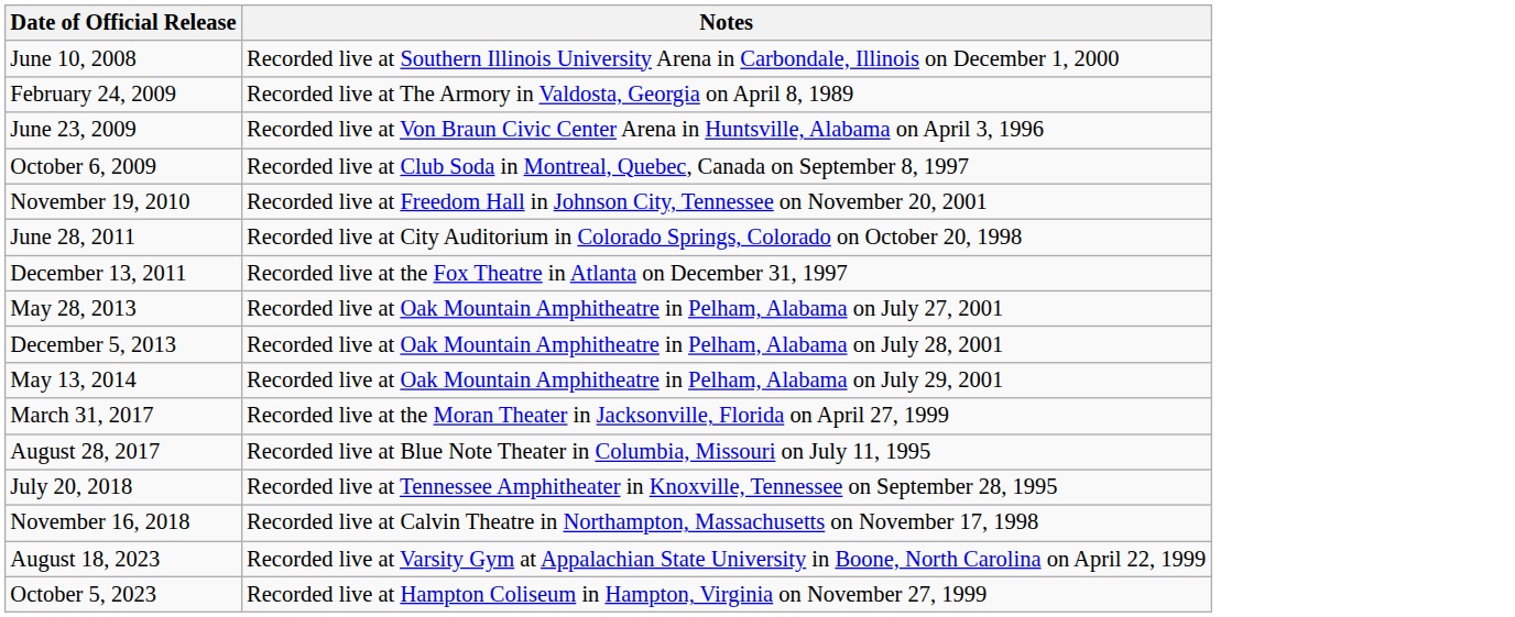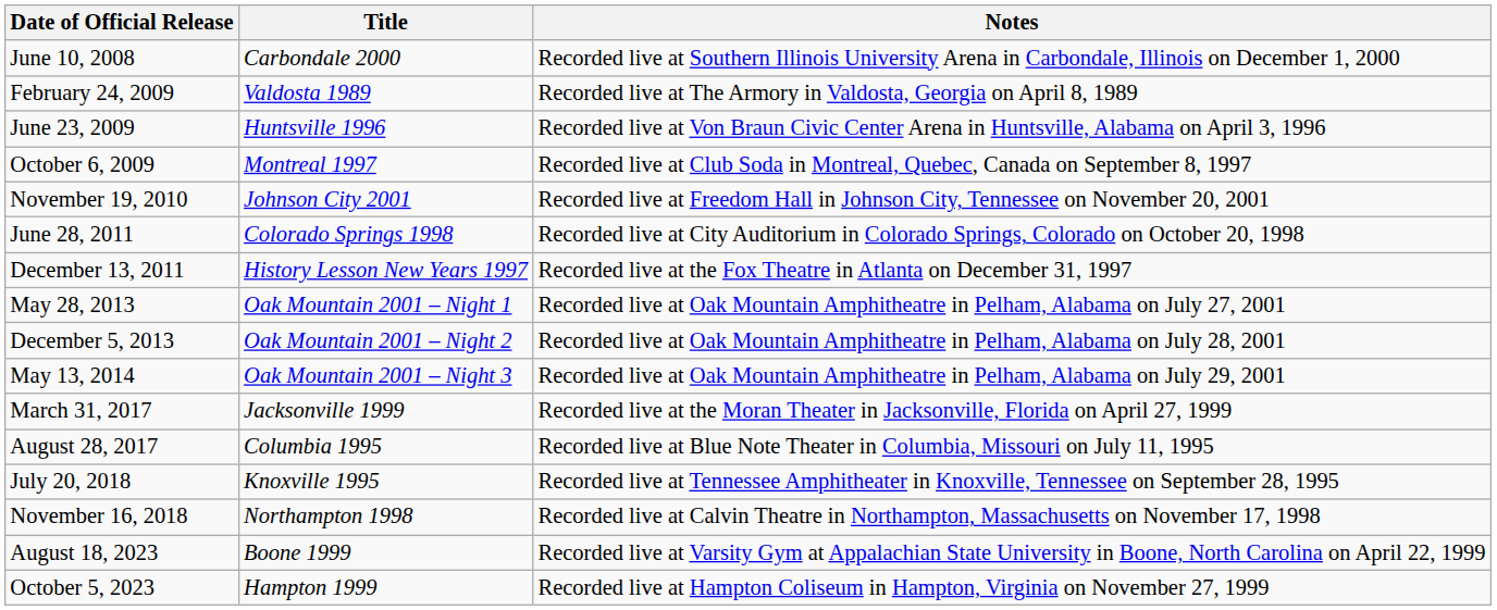 <table class="wikitable">
 <tr>
 <th>Date of Official Release</th>
+<th>Title</th>
 <th>Notes</th>
 </tr>
 <tr>
 <td>June 10, 2008</td>
+<td><em>Carbondale 2000</em></td>
 <td>Recorded live at <a href='#'>Southern Illinois University</a> Arena in <a href='#'>Carbondale, Illinois</a> on December 1, 2000</td>
 </tr>
 <tr>
 <td>February 24, 2009</td>
+<td><em><a href='#'>Valdosta 1989</a></em></td>
 <td>Recorded live at The Armory in <a href='#'>Valdosta, Georgia</a> on April 8, 1989</td>
 </tr>
 <tr>
 <td>June 23, 2009</td>
+<td><em><a href='#'>Huntsville 1996</a></em></td>
 <td>Recorded live at <a href='#'>Von Braun Civic Center</a> Arena in <a href='#'>Huntsville, Alabama</a> on April 3, 1996</td>
 </tr>
 <tr>
 <td>October 6, 2009</td>
+<td><em><a href='#'>Montreal 1997</a></em></td>
 <td>Recorded live at <a href='#'>Club Soda</a> in <a href='#'>Montreal, Quebec</a>, Canada on September 8, 1997</td>
 </tr>
 <tr>
 <td>November 19, 2010</td>
+<td><em><a href='#'>Johnson City 2001</a></em></td>
 <td>Recorded live at <a href='#'>Freedom Hall</a> in <a href='#'>Johnson City, Tennessee</a> on November 20, 2001</td>
 </tr>
 <tr>
 <td>June 28, 2011</td>
+<td><em><a href='#'>Colorado Springs 1998</a></em></td>
 <td>Recorded live at City Auditorium in <a href='#'>Colorado Springs, Colorado</a> on October 20, 1998</td>
 </tr>
 <tr>
 <td>December 13, 2011</td>
+<td><em><a href='#'>History Lesson New Years 1997</a></em></td>
 <td>Recorded live at the <a href='#'>Fox Theatre</a> in <a href='#'>Atlanta</a> on December 31, 1997</td>
 </tr>
 <tr>
 <td>May 28, 2013</td>
+<td><em><a href='#'>Oak Mountain 2001 – Night 1</a></em></td>
 <td>Recorded live at <a href='#'>Oak Mountain Amphitheatre</a> in <a href='#'>Pelham, Alabama</a> on July 27, 2001</td>
 </tr>
 <tr>
 <td>December 5, 2013</td>
+<td><em><a href='#'>Oak Mountain 2001 – Night 2</a></em></td>
 <td>Recorded live at <a href='#'>Oak Mountain Amphitheatre</a> in <a href='#'>Pelham, Alabama</a> on July 28, 2001</td>
 </tr>
 <tr>
 <td>May 13, 2014</td>
+<td><em><a href='#'>Oak Mountain 2001 – Night 3</a></em></td>
 <td>Recorded live at <a href='#'>Oak Mountain Amphitheatre</a> in <a href='#'>Pelham, Alabama</a> on July 29, 2001</td>
 </tr>
 <tr>
 <td>March 31, 2017</td>
+<td><em>Jacksonville 1999</em></td>
 <td>Recorded live at the <a href='#'>Moran Theater</a> in <a href='#'>Jacksonville, Florida</a> on April 27, 1999</td>
 </tr>
 <tr>
 <td>August 28, 2017</td>
+<td><em>Columbia 1995</em></td>
 <td>Recorded live at Blue Note Theater in <a href='#'>Columbia, Missouri</a> on July 11, 1995</td>
 </tr>
 <tr>
 <td>July 20, 2018</td>
+<td><em>Knoxville 1995</em></td>
 <td>Recorded live at <a href='#'>Tennessee Amphitheater</a> in <a href='#'>Knoxville, Tennessee</a> on September 28, 1995</td>
 </tr>
 <tr>
 <td>November 16, 2018</td>
+<td><em>Northampton 1998</em></td>
 <td>Recorded live at Calvin Theatre in <a href='#'>Northampton, Massachusetts</a> on November 17, 1998</td>
 </tr>
 <tr>
 <td>August 18, 2023</td>
+<td><em>Boone 1999</em></td>
 <td>Recorded live at <a href='#'>Varsity Gym</a> at <a href='#'>Appalachian State University</a> in <a href='#'>Boone, North Carolina</a> on April 22, 1999</td>
 </tr>
 <tr>
 <td>October 5, 2023</td>
+<td><em>Hampton 1999</em></td>
 <td>Recorded live at <a href='#'>Hampton Coliseum</a> in <a href='#'>Hampton, Virginia</a> on November 27, 1999</td>
 </tr>
 </table>
